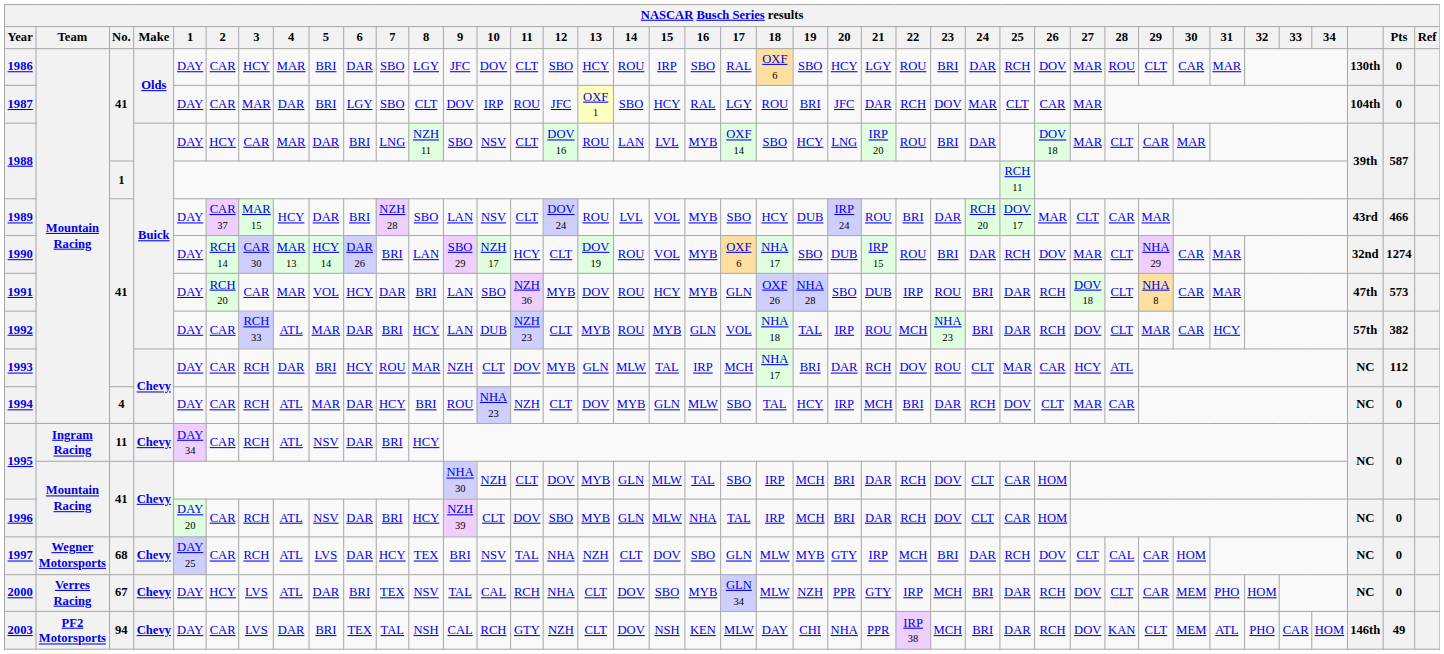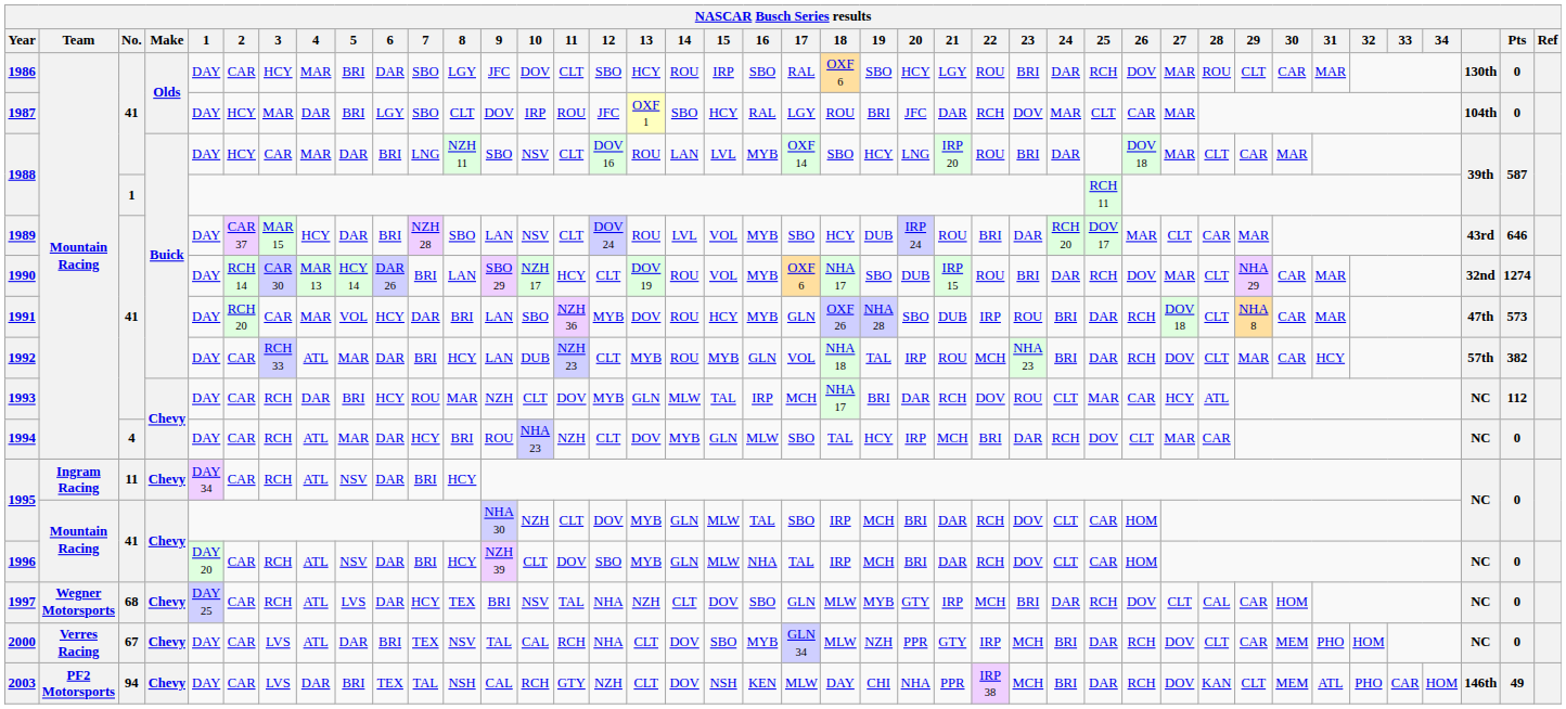 <table class="wikitable" style="text-align:center; font-size:75%">
 <tr>
 <th colspan=42><a href='#'>NASCAR</a> <a href='#'>Busch Series</a> results</th>
 </tr>
 <tr>
 <th>Year</th>
 <th>Team</th>
 <th>No.</th>
 <th>Make</th>
 <th>1</th>
 <th>2</th>
 <th>3</th>
 <th>4</th>
 <th>5</th>
 <th>6</th>
 <th>7</th>
 <th>8</th>
 <th>9</th>
 <th>10</th>
 <th>11</th>
 <th>12</th>
 <th>13</th>
 <th>14</th>
 <th>15</th>
 <th>16</th>
 <th>17</th>
 <th>18</th>
 <th>19</th>
 <th>20</th>
 <th>21</th>
 <th>22</th>
 <th>23</th>
 <th>24</th>
 <th>25</th>
 <th>26</th>
 <th>27</th>
 <th>28</th>
 <th>29</th>
 <th>30</th>
 <th>31</th>
 <th>32</th>
 <th>33</th>
 <th>34</th>
 <th></th>
 <th>Pts</th>
 <th>Ref</th>
 </tr>
 <tr>
 <th><a href='#'>1986</a></th>
 <th rowspan=10><a href='#'>Mountain Racing</a></th>
 <th rowspan=3>41</th>
 <th rowspan=2><a href='#'>Olds</a></th>
 <td><a href='#'>DAY</a></td>
 <td><a href='#'>CAR</a></td>
 <td><a href='#'>HCY</a></td>
 <td><a href='#'>MAR</a></td>
 <td><a href='#'>BRI</a></td>
 <td><a href='#'>DAR</a></td>
 <td><a href='#'>SBO</a></td>
 <td><a href='#'>LGY</a></td>
 <td><a href='#'>JFC</a></td>
 <td><a href='#'>DOV</a></td>
 <td><a href='#'>CLT</a></td>
 <td><a href='#'>SBO</a></td>
 <td><a href='#'>HCY</a></td>
 <td><a href='#'>ROU</a></td>
 <td><a href='#'>IRP</a></td>
 <td><a href='#'>SBO</a></td>
 <td><a href='#'>RAL</a></td>
 <td style="background:#FFDF9F;"><a href='#'>OXF</a><br><small>6</small></td>
 <td><a href='#'>SBO</a></td>
 <td><a href='#'>HCY</a></td>
 <td><a href='#'>LGY</a></td>
 <td><a href='#'>ROU</a></td>
 <td><a href='#'>BRI</a></td>
 <td><a href='#'>DAR</a></td>
 <td><a href='#'>RCH</a></td>
 <td><a href='#'>DOV</a></td>
 <td><a href='#'>MAR</a></td>
 <td><a href='#'>ROU</a></td>
 <td><a href='#'>CLT</a></td>
 <td><a href='#'>CAR</a></td>
 <td><a href='#'>MAR</a></td>
 <td colspan=3></td>
 <th>130th</th>
 <th>0</th>
 <th></th>
 </tr>
 <tr>
 <th><a href='#'>1987</a></th>
 <td><a href='#'>DAY</a></td>
-<td><a href='#'>CAR</a></td>
+<td><a href='#'>HCY</a></td>
 <td><a href='#'>MAR</a></td>
 <td><a href='#'>DAR</a></td>
 <td><a href='#'>BRI</a></td>
 <td><a href='#'>LGY</a></td>
 <td><a href='#'>SBO</a></td>
 <td><a href='#'>CLT</a></td>
 <td><a href='#'>DOV</a></td>
 <td><a href='#'>IRP</a></td>
 <td><a href='#'>ROU</a></td>
 <td><a href='#'>JFC</a></td>
 <td style="background:#FFFFBF;"><a href='#'>OXF</a><br><small>1</small></td>
 <td><a href='#'>SBO</a></td>
 <td><a href='#'>HCY</a></td>
 <td><a href='#'>RAL</a></td>
 <td><a href='#'>LGY</a></td>
 <td><a href='#'>ROU</a></td>
 <td><a href='#'>BRI</a></td>
 <td><a href='#'>JFC</a></td>
 <td><a href='#'>DAR</a></td>
 <td><a href='#'>RCH</a></td>
 <td><a href='#'>DOV</a></td>
 <td><a href='#'>MAR</a></td>
 <td><a href='#'>CLT</a></td>
 <td><a href='#'>CAR</a></td>
 <td><a href='#'>MAR</a></td>
 <td colspan=7></td>
 <th>104th</th>
 <th>0</th>
 <th></th>
 </tr>
 <tr>
 <th rowspan=2><a href='#'>1988</a></th>
 <th rowspan=6><a href='#'>Buick</a></th>
 <td><a href='#'>DAY</a></td>
 <td><a href='#'>HCY</a></td>
 <td><a href='#'>CAR</a></td>
 <td><a href='#'>MAR</a></td>
 <td><a href='#'>DAR</a></td>
 <td><a href='#'>BRI</a></td>
 <td><a href='#'>LNG</a></td>
 <td style="background:#DFFFDF;"><a href='#'>NZH</a><br><small>11</small></td>
 <td><a href='#'>SBO</a></td>
 <td><a href='#'>NSV</a></td>
 <td><a href='#'>CLT</a></td>
 <td style="background:#DFFFDF;"><a href='#'>DOV</a><br><small>16</small></td>
 <td><a href='#'>ROU</a></td>
 <td><a href='#'>LAN</a></td>
 <td><a href='#'>LVL</a></td>
 <td><a href='#'>MYB</a></td>
 <td style="background:#DFFFDF;"><a href='#'>OXF</a><br><small>14</small></td>
 <td><a href='#'>SBO</a></td>
 <td><a href='#'>HCY</a></td>
 <td><a href='#'>LNG</a></td>
 <td style="background:#DFFFDF;"><a href='#'>IRP</a><br><small>20</small></td>
 <td><a href='#'>ROU</a></td>
 <td><a href='#'>BRI</a></td>
 <td><a href='#'>DAR</a></td>
 <td></td>
 <td style="background:#DFFFDF;"><a href='#'>DOV</a><br><small>18</small></td>
 <td><a href='#'>MAR</a></td>
 <td><a href='#'>CLT</a></td>
 <td><a href='#'>CAR</a></td>
 <td><a href='#'>MAR</a></td>
 <td colspan=4></td>
 <th rowspan=2>39th</th>
 <th rowspan=2>587</th>
 <th rowspan=2></th>
 </tr>
 <tr>
 <th>1</th>
 <td colspan=24></td>
 <td style="background:#DFFFDF;"><a href='#'>RCH</a><br><small>11</small></td>
 <td colspan=9></td>
 </tr>
 <tr>
 <th><a href='#'>1989</a></th>
 <th rowspan=5>41</th>
 <td><a href='#'>DAY</a></td>
 <td style="background:#EFCFFF;"><a href='#'>CAR</a><br><small>37</small></td>
 <td style="background:#DFFFDF;"><a href='#'>MAR</a><br><small>15</small></td>
 <td><a href='#'>HCY</a></td>
 <td><a href='#'>DAR</a></td>
 <td><a href='#'>BRI</a></td>
 <td style="background:#EFCFFF;"><a href='#'>NZH</a><br><small>28</small></td>
 <td><a href='#'>SBO</a></td>
 <td><a href='#'>LAN</a></td>
 <td><a href='#'>NSV</a></td>
 <td><a href='#'>CLT</a></td>
 <td style="background:#CFCFFF;"><a href='#'>DOV</a><br><small>24</small></td>
 <td><a href='#'>ROU</a></td>
 <td><a href='#'>LVL</a></td>
 <td><a href='#'>VOL</a></td>
 <td><a href='#'>MYB</a></td>
 <td><a href='#'>SBO</a></td>
 <td><a href='#'>HCY</a></td>
 <td><a href='#'>DUB</a></td>
 <td style="background:#CFCFFF;"><a href='#'>IRP</a><br><small>24</small></td>
 <td><a href='#'>ROU</a></td>
 <td><a href='#'>BRI</a></td>
 <td><a href='#'>DAR</a></td>
 <td style="background:#DFFFDF;"><a href='#'>RCH</a><br><small>20</small></td>
 <td style="background:#DFFFDF;"><a href='#'>DOV</a><br><small>17</small></td>
 <td><a href='#'>MAR</a></td>
 <td><a href='#'>CLT</a></td>
 <td><a href='#'>CAR</a></td>
 <td><a href='#'>MAR</a></td>
 <td colspan=5></td>
 <th>43rd</th>
-<th>466</th>
+<th>646</th>
 <th></th>
 </tr>
 <tr>
 <th><a href='#'>1990</a></th>
 <td><a href='#'>DAY</a></td>
 <td style="background:#DFFFDF;"><a href='#'>RCH</a><br><small>14</small></td>
 <td style="background:#CFCFFF;"><a href='#'>CAR</a><br><small>30</small></td>
 <td style="background:#DFFFDF;"><a href='#'>MAR</a><br><small>13</small></td>
 <td style="background:#DFFFDF;"><a href='#'>HCY</a><br><small>14</small></td>
 <td style="background:#CFCFFF;"><a href='#'>DAR</a><br><small>26</small></td>
 <td><a href='#'>BRI</a></td>
 <td><a href='#'>LAN</a></td>
 <td style="background:#EFCFFF;"><a href='#'>SBO</a><br><small>29</small></td>
 <td style="background:#DFFFDF;"><a href='#'>NZH</a><br><small>17</small></td>
 <td><a href='#'>HCY</a></td>
 <td><a href='#'>CLT</a></td>
 <td style="background:#DFFFDF;"><a href='#'>DOV</a><br><small>19</small></td>
 <td><a href='#'>ROU</a></td>
 <td><a href='#'>VOL</a></td>
 <td><a href='#'>MYB</a></td>
 <td style="background:#FFDF9F;"><a href='#'>OXF</a><br><small>6</small></td>
 <td style="background:#DFFFDF;"><a href='#'>NHA</a><br><small>17</small></td>
 <td><a href='#'>SBO</a></td>
 <td><a href='#'>DUB</a></td>
 <td style="background:#DFFFDF;"><a href='#'>IRP</a><br><small>15</small></td>
 <td><a href='#'>ROU</a></td>
 <td><a href='#'>BRI</a></td>
 <td><a href='#'>DAR</a></td>
 <td><a href='#'>RCH</a></td>
 <td><a href='#'>DOV</a></td>
 <td><a href='#'>MAR</a></td>
 <td><a href='#'>CLT</a></td>
 <td style="background:#EFCFFF;"><a href='#'>NHA</a><br><small>29</small></td>
 <td><a href='#'>CAR</a></td>
 <td><a href='#'>MAR</a></td>
 <td colspan=3></td>
 <th>32nd</th>
 <th>1274</th>
 <th></th>
 </tr>
 <tr>
 <th><a href='#'>1991</a></th>
 <td><a href='#'>DAY</a></td>
 <td style="background:#DFFFDF;"><a href='#'>RCH</a><br><small>20</small></td>
 <td><a href='#'>CAR</a></td>
 <td><a href='#'>MAR</a></td>
 <td><a href='#'>VOL</a></td>
 <td><a href='#'>HCY</a></td>
 <td><a href='#'>DAR</a></td>
 <td><a href='#'>BRI</a></td>
 <td><a href='#'>LAN</a></td>
 <td><a href='#'>SBO</a></td>
 <td style="background:#EFCFFF;"><a href='#'>NZH</a><br><small>36</small></td>
 <td><a href='#'>MYB</a></td>
 <td><a href='#'>DOV</a></td>
 <td><a href='#'>ROU</a></td>
 <td><a href='#'>HCY</a></td>
 <td><a href='#'>MYB</a></td>
 <td><a href='#'>GLN</a></td>
 <td style="background:#CFCFFF;"><a href='#'>OXF</a><br><small>26</small></td>
 <td style="background:#CFCFFF;"><a href='#'>NHA</a><br><small>28</small></td>
 <td><a href='#'>SBO</a></td>
 <td><a href='#'>DUB</a></td>
 <td><a href='#'>IRP</a></td>
 <td><a href='#'>ROU</a></td>
 <td><a href='#'>BRI</a></td>
 <td><a href='#'>DAR</a></td>
 <td><a href='#'>RCH</a></td>
 <td style="background:#DFFFDF;"><a href='#'>DOV</a><br><small>18</small></td>
 <td><a href='#'>CLT</a></td>
 <td style="background:#FFDF9F;"><a href='#'>NHA</a><br><small>8</small></td>
 <td><a href='#'>CAR</a></td>
 <td><a href='#'>MAR</a></td>
 <td colspan=3></td>
 <th>47th</th>
 <th>573</th>
 <th></th>
 </tr>
 <tr>
 <th><a href='#'>1992</a></th>
 <td><a href='#'>DAY</a></td>
 <td><a href='#'>CAR</a></td>
 <td style="background:#CFCFFF;"><a href='#'>RCH</a><br><small>33</small></td>
 <td><a href='#'>ATL</a></td>
 <td><a href='#'>MAR</a></td>
 <td><a href='#'>DAR</a></td>
 <td><a href='#'>BRI</a></td>
 <td><a href='#'>HCY</a></td>
 <td><a href='#'>LAN</a></td>
 <td><a href='#'>DUB</a></td>
 <td style="background:#CFCFFF;"><a href='#'>NZH</a><br><small>23</small></td>
 <td><a href='#'>CLT</a></td>
 <td><a href='#'>MYB</a></td>
 <td><a href='#'>ROU</a></td>
 <td><a href='#'>MYB</a></td>
 <td><a href='#'>GLN</a></td>
 <td><a href='#'>VOL</a></td>
 <td style="background:#DFFFDF;"><a href='#'>NHA</a><br><small>18</small></td>
 <td><a href='#'>TAL</a></td>
 <td><a href='#'>IRP</a></td>
 <td><a href='#'>ROU</a></td>
 <td><a href='#'>MCH</a></td>
 <td style="background:#DFFFDF;"><a href='#'>NHA</a><br><small>23</small></td>
 <td><a href='#'>BRI</a></td>
 <td><a href='#'>DAR</a></td>
 <td><a href='#'>RCH</a></td>
 <td><a href='#'>DOV</a></td>
 <td><a href='#'>CLT</a></td>
 <td><a href='#'>MAR</a></td>
 <td><a href='#'>CAR</a></td>
 <td><a href='#'>HCY</a></td>
 <td colspan=3></td>
 <th>57th</th>
 <th>382</th>
 <th></th>
 </tr>
 <tr>
 <th><a href='#'>1993</a></th>
 <th rowspan=2><a href='#'>Chevy</a></th>
 <td><a href='#'>DAY</a></td>
 <td><a href='#'>CAR</a></td>
 <td><a href='#'>RCH</a></td>
 <td><a href='#'>DAR</a></td>
 <td><a href='#'>BRI</a></td>
 <td><a href='#'>HCY</a></td>
 <td><a href='#'>ROU</a></td>
 <td><a href='#'>MAR</a></td>
 <td><a href='#'>NZH</a></td>
 <td><a href='#'>CLT</a></td>
 <td><a href='#'>DOV</a></td>
 <td><a href='#'>MYB</a></td>
 <td><a href='#'>GLN</a></td>
 <td><a href='#'>MLW</a></td>
 <td><a href='#'>TAL</a></td>
 <td><a href='#'>IRP</a></td>
 <td><a href='#'>MCH</a></td>
 <td style="background:#DFFFDF;"><a href='#'>NHA</a><br><small>17</small></td>
 <td><a href='#'>BRI</a></td>
 <td><a href='#'>DAR</a></td>
 <td><a href='#'>RCH</a></td>
 <td><a href='#'>DOV</a></td>
 <td><a href='#'>ROU</a></td>
 <td><a href='#'>CLT</a></td>
 <td><a href='#'>MAR</a></td>
 <td><a href='#'>CAR</a></td>
 <td><a href='#'>HCY</a></td>
 <td><a href='#'>ATL</a></td>
 <td colspan=6></td>
 <th>NC</th>
 <th>112</th>
 <th></th>
 </tr>
 <tr>
 <th><a href='#'>1994</a></th>
 <th>4</th>
 <td><a href='#'>DAY</a></td>
 <td><a href='#'>CAR</a></td>
 <td><a href='#'>RCH</a></td>
 <td><a href='#'>ATL</a></td>
 <td><a href='#'>MAR</a></td>
 <td><a href='#'>DAR</a></td>
 <td><a href='#'>HCY</a></td>
 <td><a href='#'>BRI</a></td>
 <td><a href='#'>ROU</a></td>
 <td style="background:#CFCFFF;"><a href='#'>NHA</a><br><small>23</small></td>
 <td><a href='#'>NZH</a></td>
 <td><a href='#'>CLT</a></td>
 <td><a href='#'>DOV</a></td>
 <td><a href='#'>MYB</a></td>
 <td><a href='#'>GLN</a></td>
 <td><a href='#'>MLW</a></td>
 <td><a href='#'>SBO</a></td>
 <td><a href='#'>TAL</a></td>
 <td><a href='#'>HCY</a></td>
 <td><a href='#'>IRP</a></td>
 <td><a href='#'>MCH</a></td>
 <td><a href='#'>BRI</a></td>
 <td><a href='#'>DAR</a></td>
 <td><a href='#'>RCH</a></td>
 <td><a href='#'>DOV</a></td>
 <td><a href='#'>CLT</a></td>
 <td><a href='#'>MAR</a></td>
 <td><a href='#'>CAR</a></td>
 <td colspan=6></td>
 <th>NC</th>
 <th>0</th>
 <th></th>
 </tr>
 <tr>
 <th rowspan=2><a href='#'>1995</a></th>
 <th><a href='#'>Ingram Racing</a></th>
 <th>11</th>
 <th><a href='#'>Chevy</a></th>
 <td style="background:#EFCFFF;"><a href='#'>DAY</a><br><small>34</small></td>
 <td><a href='#'>CAR</a></td>
 <td><a href='#'>RCH</a></td>
 <td><a href='#'>ATL</a></td>
 <td><a href='#'>NSV</a></td>
 <td><a href='#'>DAR</a></td>
 <td><a href='#'>BRI</a></td>
 <td><a href='#'>HCY</a></td>
 <td colspan=26></td>
 <th rowspan=2>NC</th>
 <th rowspan=2>0</th>
 <th rowspan=2></th>
 </tr>
 <tr>
 <th rowspan=2><a href='#'>Mountain Racing</a></th>
 <th rowspan=2>41</th>
 <th rowspan=2><a href='#'>Chevy</a></th>
 <td colspan=8></td>
 <td style="background:#CFCFFF;"><a href='#'>NHA</a><br><small>30</small></td>
 <td><a href='#'>NZH</a></td>
 <td><a href='#'>CLT</a></td>
 <td><a href='#'>DOV</a></td>
 <td><a href='#'>MYB</a></td>
 <td><a href='#'>GLN</a></td>
 <td><a href='#'>MLW</a></td>
 <td><a href='#'>TAL</a></td>
 <td><a href='#'>SBO</a></td>
 <td><a href='#'>IRP</a></td>
 <td><a href='#'>MCH</a></td>
 <td><a href='#'>BRI</a></td>
 <td><a href='#'>DAR</a></td>
 <td><a href='#'>RCH</a></td>
 <td><a href='#'>DOV</a></td>
 <td><a href='#'>CLT</a></td>
 <td><a href='#'>CAR</a></td>
 <td><a href='#'>HOM</a></td>
 <td colspan=8></td>
 </tr>
 <tr>
 <th><a href='#'>1996</a></th>
 <td style="background:#DFFFDF;"><a href='#'>DAY</a><br><small>20</small></td>
 <td><a href='#'>CAR</a></td>
 <td><a href='#'>RCH</a></td>
 <td><a href='#'>ATL</a></td>
 <td><a href='#'>NSV</a></td>
 <td><a href='#'>DAR</a></td>
 <td><a href='#'>BRI</a></td>
 <td><a href='#'>HCY</a></td>
 <td style="background:#EFCFFF;"><a href='#'>NZH</a><br><small>39</small></td>
 <td><a href='#'>CLT</a></td>
 <td><a href='#'>DOV</a></td>
 <td><a href='#'>SBO</a></td>
 <td><a href='#'>MYB</a></td>
 <td><a href='#'>GLN</a></td>
 <td><a href='#'>MLW</a></td>
 <td><a href='#'>NHA</a></td>
 <td><a href='#'>TAL</a></td>
 <td><a href='#'>IRP</a></td>
 <td><a href='#'>MCH</a></td>
 <td><a href='#'>BRI</a></td>
 <td><a href='#'>DAR</a></td>
 <td><a href='#'>RCH</a></td>
 <td><a href='#'>DOV</a></td>
 <td><a href='#'>CLT</a></td>
 <td><a href='#'>CAR</a></td>
 <td><a href='#'>HOM</a></td>
 <td colspan=8></td>
 <th>NC</th>
 <th>0</th>
 <th></th>
 </tr>
 <tr>
 <th><a href='#'>1997</a></th>
 <th><a href='#'>Wegner Motorsports</a></th>
 <th>68</th>
 <th><a href='#'>Chevy</a></th>
 <td style="background:#CFCFFF;"><a href='#'>DAY</a><br><small>25</small></td>
 <td><a href='#'>CAR</a></td>
 <td><a href='#'>RCH</a></td>
 <td><a href='#'>ATL</a></td>
 <td><a href='#'>LVS</a></td>
 <td><a href='#'>DAR</a></td>
 <td><a href='#'>HCY</a></td>
 <td><a href='#'>TEX</a></td>
 <td><a href='#'>BRI</a></td>
 <td><a href='#'>NSV</a></td>
 <td><a href='#'>TAL</a></td>
 <td><a href='#'>NHA</a></td>
 <td><a href='#'>NZH</a></td>
 <td><a href='#'>CLT</a></td>
 <td><a href='#'>DOV</a></td>
 <td><a href='#'>SBO</a></td>
 <td><a href='#'>GLN</a></td>
 <td><a href='#'>MLW</a></td>
 <td><a href='#'>MYB</a></td>
 <td><a href='#'>GTY</a></td>
 <td><a href='#'>IRP</a></td>
 <td><a href='#'>MCH</a></td>
 <td><a href='#'>BRI</a></td>
 <td><a href='#'>DAR</a></td>
 <td><a href='#'>RCH</a></td>
 <td><a href='#'>DOV</a></td>
 <td><a href='#'>CLT</a></td>
 <td><a href='#'>CAL</a></td>
 <td><a href='#'>CAR</a></td>
 <td><a href='#'>HOM</a></td>
 <td colspan=4></td>
 <th>NC</th>
 <th>0</th>
 <th></th>
 </tr>
 <tr>
 <th><a href='#'>2000</a></th>
 <th><a href='#'>Verres Racing</a></th>
 <th>67</th>
 <th><a href='#'>Chevy</a></th>
 <td><a href='#'>DAY</a></td>
-<td><a href='#'>HCY</a></td>
+<td><a href='#'>CAR</a></td>
 <td><a href='#'>LVS</a></td>
 <td><a href='#'>ATL</a></td>
 <td><a href='#'>DAR</a></td>
 <td><a href='#'>BRI</a></td>
 <td><a href='#'>TEX</a></td>
 <td><a href='#'>NSV</a></td>
 <td><a href='#'>TAL</a></td>
 <td><a href='#'>CAL</a></td>
 <td><a href='#'>RCH</a></td>
 <td><a href='#'>NHA</a></td>
 <td><a href='#'>CLT</a></td>
 <td><a href='#'>DOV</a></td>
 <td><a href='#'>SBO</a></td>
 <td><a href='#'>MYB</a></td>
 <td style="background:#CFCFFF;"><a href='#'>GLN</a><br><small>34</small></td>
 <td><a href='#'>MLW</a></td>
 <td><a href='#'>NZH</a></td>
 <td><a href='#'>PPR</a></td>
 <td><a href='#'>GTY</a></td>
 <td><a href='#'>IRP</a></td>
 <td><a href='#'>MCH</a></td>
 <td><a href='#'>BRI</a></td>
 <td><a href='#'>DAR</a></td>
 <td><a href='#'>RCH</a></td>
 <td><a href='#'>DOV</a></td>
 <td><a href='#'>CLT</a></td>
 <td><a href='#'>CAR</a></td>
 <td><a href='#'>MEM</a></td>
 <td><a href='#'>PHO</a></td>
 <td><a href='#'>HOM</a></td>
 <td colspan=2></td>
 <th>NC</th>
 <th>0</th>
 <th></th>
 </tr>
 <tr>
 <th><a href='#'>2003</a></th>
 <th><a href='#'>PF2 Motorsports</a></th>
 <th>94</th>
 <th><a href='#'>Chevy</a></th>
 <td><a href='#'>DAY</a></td>
 <td><a href='#'>CAR</a></td>
 <td><a href='#'>LVS</a></td>
 <td><a href='#'>DAR</a></td>
 <td><a href='#'>BRI</a></td>
 <td><a href='#'>TEX</a></td>
 <td><a href='#'>TAL</a></td>
 <td><a href='#'>NSH</a></td>
 <td><a href='#'>CAL</a></td>
 <td><a href='#'>RCH</a></td>
 <td><a href='#'>GTY</a></td>
 <td><a href='#'>NZH</a></td>
 <td><a href='#'>CLT</a></td>
 <td><a href='#'>DOV</a></td>
 <td><a href='#'>NSH</a></td>
 <td><a href='#'>KEN</a></td>
 <td><a href='#'>MLW</a></td>
 <td><a href='#'>DAY</a></td>
 <td><a href='#'>CHI</a></td>
 <td><a href='#'>NHA</a></td>
 <td><a href='#'>PPR</a></td>
 <td style="background:#EFCFFF;"><a href='#'>IRP</a><br><small>38</small></td>
 <td><a href='#'>MCH</a></td>
 <td><a href='#'>BRI</a></td>
 <td><a href='#'>DAR</a></td>
 <td><a href='#'>RCH</a></td>
 <td><a href='#'>DOV</a></td>
 <td><a href='#'>KAN</a></td>
 <td><a href='#'>CLT</a></td>
 <td><a href='#'>MEM</a></td>
 <td><a href='#'>ATL</a></td>
 <td><a href='#'>PHO</a></td>
 <td><a href='#'>CAR</a></td>
 <td><a href='#'>HOM</a></td>
 <th>146th</th>
 <th>49</th>
 <th></th>
 </tr>
 </table>
